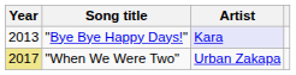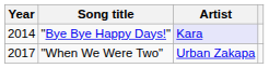 <table class="wikitable">
 <tr>
 <th scope="col">Year</th>
 <th>Song title</th>
 <th>Artist</th>
 <th scope="col" class="unsortable"></th>
 </tr>
 <tr>
-<td>2013</td>
+<td>2014</td>
 <td>"<a href='#'>Bye Bye Happy Days!</a>"</td>
 <td style="background: lavender;"><a href='#'>Kara</a></td>
 <td></td>
 </tr>
 <tr>
-<td style="background: khaki;">2017</td>
+<td>2017</td>
 <td>"When We Were Two"</td>
 <td><a href='#'>Urban Zakapa</a></td>
 <td></td>
 </tr>
 </table>
